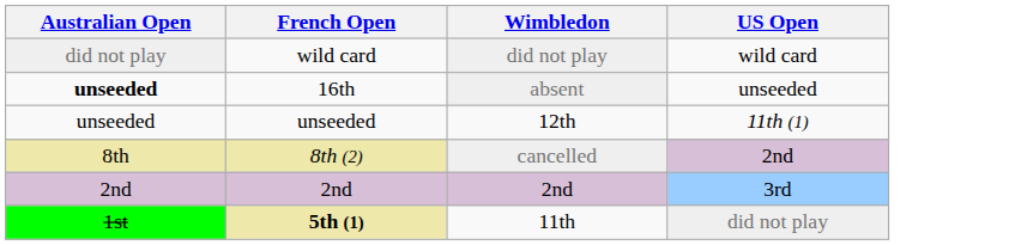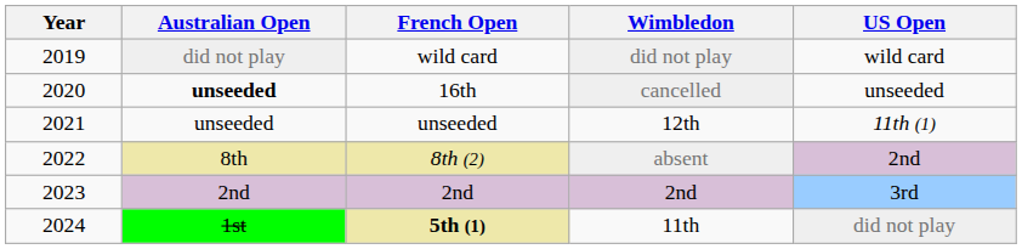 <table class="wikitable" style="text-align:center">
 <tr>
+<th width="80">Year</th>
 <th width="160"><a href='#'>Australian Open</a></th>
 <th width="160"><a href='#'>French Open</a></th>
 <th width="160"><a href='#'>Wimbledon</a></th>
 <th width="160"><a href='#'>US Open</a></th>
 </tr>
 <tr>
+<td>2019</td>
 <td style="color:#767676" bgcolor="efefef">did not play</td>
 <td>wild card</td>
 <td style="color:#767676" bgcolor="efefef">did not play</td>
 <td>wild card</td>
 </tr>
 <tr>
+<td>2020</td>
 <td><strong>unseeded</strong></td>
 <td>16th</td>
-<td style="color:#767676" bgcolor="efefef">absent</td>
+<td style="color:#767676" bgcolor="efefef">cancelled</td>
 <td>unseeded</td>
 </tr>
 <tr>
+<td>2021</td>
 <td>unseeded</td>
 <td>unseeded</td>
 <td>12th</td>
 <td><em>11th <small>(1)</small></em></td>
 </tr>
 <tr>
+<td>2022</td>
 <td bgcolor="eee8aa">8th</td>
 <td bgcolor="eee8aa"><em>8th <small>(2)</small></em></td>
-<td style="color:#767676" bgcolor="efefef">cancelled</td>
+<td style="color:#767676" bgcolor="efefef">absent</td>
 <td bgcolor="thistle">2nd</td>
 </tr>
 <tr>
+<td>2023</td>
 <td bgcolor="thistle">2nd</td>
 <td bgcolor="thistle">2nd</td>
 <td bgcolor="thistle">2nd</td>
 <td bgcolor="99ccff">3rd</td>
 </tr>
 <tr>
+<td>2024</td>
 <td bgcolor="lime"><s>1st</s></td>
 <td bgcolor="eee8aa"><strong>5th <small>(1)</small></strong></td>
 <td>11th</td>
 <td style="color:#767676" bgcolor="efefef">did not play</td>
 </tr>
 </table>
